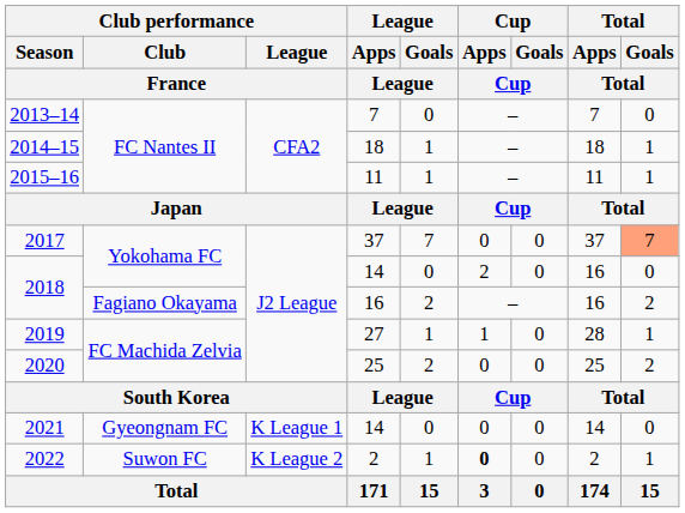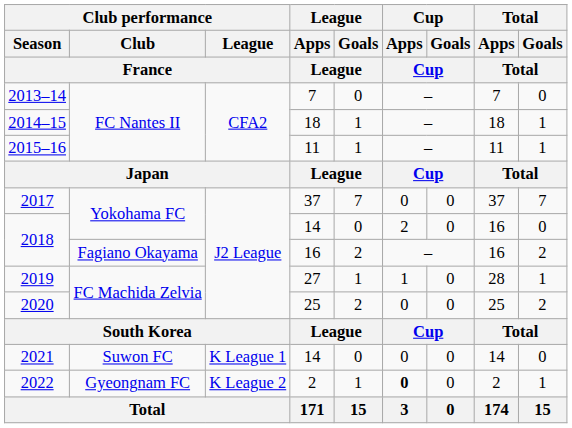 <table class="wikitable" style="text-align:center;">
 <tr>
 <th colspan=3>Club performance</th>
 <th colspan=2>League</th>
 <th colspan=2>Cup</th>
 <th colspan=2>Total</th>
 </tr>
 <tr>
 <th>Season</th>
 <th>Club</th>
 <th>League</th>
 <th>Apps</th>
 <th>Goals</th>
 <th>Apps</th>
 <th>Goals</th>
 <th>Apps</th>
 <th>Goals</th>
 </tr>
 <tr>
 <th colspan=3>France</th>
 <th colspan=2>League</th>
 <th colspan=2><a href='#'>Cup</a></th>
 <th colspan=2>Total</th>
 </tr>
 <tr>
 <td><a href='#'>2013–14</a></td>
 <td rowspan="3"><a href='#'>FC Nantes II</a></td>
 <td rowspan="3"><a href='#'>CFA2</a></td>
 <td>7</td>
 <td>0</td>
 <td colspan="2">–</td>
 <td>7</td>
 <td>0</td>
 </tr>
 <tr>
 <td><a href='#'>2014–15</a></td>
 <td>18</td>
 <td>1</td>
 <td colspan="2">–</td>
 <td>18</td>
 <td>1</td>
 </tr>
 <tr>
 <td><a href='#'>2015–16</a></td>
 <td>11</td>
 <td>1</td>
 <td colspan="2">–</td>
 <td>11</td>
 <td>1</td>
 </tr>
 <tr>
 <th colspan=3>Japan</th>
 <th colspan=2>League</th>
 <th colspan=2><a href='#'>Cup</a></th>
 <th colspan=2>Total</th>
 </tr>
 <tr>
 <td><a href='#'>2017</a></td>
 <td rowspan="2"><a href='#'>Yokohama FC</a></td>
 <td rowspan="5"><a href='#'>J2 League</a></td>
 <td>37</td>
 <td>7</td>
 <td>0</td>
 <td>0</td>
 <td>37</td>
-<td style="background: lightsalmon;">7</td>
+<td>7</td>
 </tr>
 <tr>
 <td rowspan="2"><a href='#'>2018</a></td>
 <td>14</td>
 <td>0</td>
 <td>2</td>
 <td>0</td>
 <td>16</td>
 <td>0</td>
 </tr>
 <tr>
 <td><a href='#'>Fagiano Okayama</a></td>
 <td>16</td>
 <td>2</td>
 <td colspan="2">–</td>
 <td>16</td>
 <td>2</td>
 </tr>
 <tr>
 <td><a href='#'>2019</a></td>
 <td rowspan="2"><a href='#'>FC Machida Zelvia</a></td>
 <td>27</td>
 <td>1</td>
 <td>1</td>
 <td>0</td>
 <td>28</td>
 <td>1</td>
 </tr>
 <tr>
 <td><a href='#'>2020</a></td>
 <td>25</td>
 <td>2</td>
 <td>0</td>
 <td>0</td>
 <td>25</td>
 <td>2</td>
 </tr>
 <tr>
 <th colspan=3>South Korea</th>
 <th colspan=2>League</th>
 <th colspan=2><a href='#'>Cup</a></th>
 <th colspan=2>Total</th>
 </tr>
 <tr>
 <td><a href='#'>2021</a></td>
-<td><a href='#'>Gyeongnam FC</a></td>
+<td><a href='#'>Suwon FC</a></td>
 <td><a href='#'>K League 1</a></td>
 <td>14</td>
 <td>0</td>
 <td>0</td>
 <td>0</td>
 <td>14</td>
 <td>0</td>
 </tr>
 <tr>
 <td><a href='#'>2022</a></td>
-<td><a href='#'>Suwon FC</a></td>
+<td><a href='#'>Gyeongnam FC</a></td>
 <td><a href='#'>K League 2</a></td>
 <td>2</td>
 <td>1</td>
 <td><strong>0</strong></td>
 <td>0</td>
 <td>2</td>
 <td>1</td>
 </tr>
 <tr>
 <th colspan=3>Total</th>
 <th>171</th>
 <th>15</th>
 <th>3</th>
 <th>0</th>
 <th>174</th>
 <th>15</th>
 </tr>
 </table>
